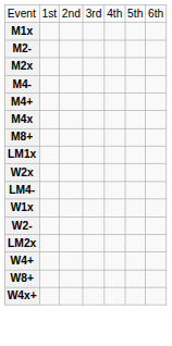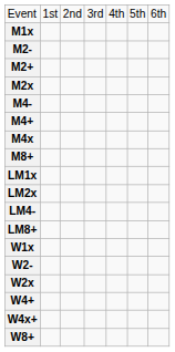 <table class="wikitable">
 <tr>
 <td>Event</td>
 <td>1st</td>
 <td>2nd</td>
 <td>3rd</td>
 <td>4th</td>
 <td>5th</td>
 <td>6th</td>
 </tr>
 <tr>
 <th>M1x</th>
 <td></td>
 <td></td>
 <td></td>
 <td></td>
 <td></td>
 <td></td>
 </tr>
 <tr>
 <th>M2-</th>
+<td></td>
+<td></td>
+<td></td>
+<td></td>
+<td></td>
+<td></td>
+</tr>
+<tr>
+<th>M2+</th>
 <td></td>
 <td></td>
 <td></td>
 <td></td>
 <td></td>
 <td></td>
 </tr>
 <tr>
 <th>M2x</th>
 <td></td>
 <td></td>
 <td></td>
 <td></td>
 <td></td>
 <td></td>
 </tr>
 <tr>
 <th>M4-</th>
 <td></td>
 <td></td>
 <td></td>
 <td></td>
 <td></td>
 <td></td>
 </tr>
 <tr>
 <th>M4+</th>
 <td></td>
 <td></td>
 <td></td>
 <td></td>
 <td></td>
 <td></td>
 </tr>
 <tr>
 <th>M4x</th>
 <td></td>
 <td></td>
 <td></td>
 <td></td>
 <td></td>
 <td></td>
 </tr>
 <tr>
 <th>M8+</th>
 <td></td>
 <td></td>
 <td></td>
 <td></td>
 <td></td>
 <td></td>
 </tr>
 <tr>
 <th>LM1x</th>
 <td></td>
 <td></td>
 <td></td>
 <td></td>
 <td></td>
 <td></td>
 </tr>
 <tr>
-<th>W2x</th>
+<th>LM2x</th>
 <td></td>
 <td></td>
 <td></td>
 <td></td>
 <td></td>
 <td></td>
 </tr>
 <tr>
 <th>LM4-</th>
+<td></td>
+<td></td>
+<td></td>
+<td></td>
+<td></td>
+<td></td>
+</tr>
+<tr>
+<th>LM8+</th>
 <td></td>
 <td></td>
 <td></td>
 <td></td>
 <td></td>
 <td></td>
 </tr>
 <tr>
 <th>W1x</th>
 <td></td>
 <td></td>
 <td></td>
 <td></td>
 <td></td>
 <td></td>
 </tr>
 <tr>
 <th>W2-</th>
 <td></td>
 <td></td>
 <td></td>
 <td></td>
 <td></td>
 <td></td>
 </tr>
 <tr>
-<th>LM2x</th>
+<th>W2x</th>
 <td></td>
 <td></td>
 <td></td>
 <td></td>
 <td></td>
 <td></td>
 </tr>
 <tr>
 <th>W4+</th>
 <td></td>
 <td></td>
 <td></td>
 <td></td>
 <td></td>
 <td></td>
 </tr>
 <tr>
+<th>W4x+</th>
+<td></td>
+<td></td>
+<td></td>
+<td></td>
+<td></td>
+<td></td>
+</tr>
+<tr>
 <th>W8+</th>
 <td></td>
 <td></td>
 <td></td>
 <td></td>
 <td></td>
 <td></td>
 </tr>
-<tr>
-<th>W4x+</th>
-<td></td>
-<td></td>
-<td></td>
-<td></td>
-<td></td>
-<td></td>
-</tr>
 </table>
